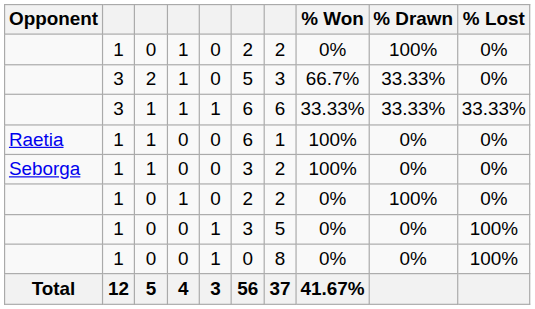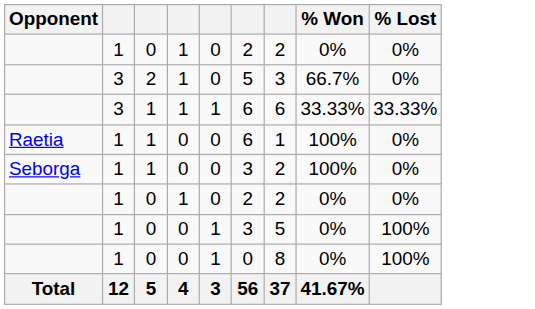 <table class="wikitable">
 <tr align=center>
 <th>Opponent</th>
 <th width=20></th>
 <th width=20></th>
 <th width=20></th>
 <th width=20></th>
 <th width=20></th>
 <th width=20></th>
 <th>% Won</th>
-<th>% Drawn</th>
 <th>% Lost</th>
 </tr>
 <tr align=center>
 <td align=left></td>
 <td>1</td>
 <td>0</td>
 <td>1</td>
 <td>0</td>
 <td>2</td>
 <td>2</td>
 <td>0%</td>
-<td>100%</td>
 <td>0%</td>
 </tr>
 <tr align=center>
 <td align=left></td>
 <td>3</td>
 <td>2</td>
 <td>1</td>
 <td>0</td>
 <td>5</td>
 <td>3</td>
 <td>66.7%</td>
-<td>33.33%</td>
 <td>0%</td>
 </tr>
 <tr align=center>
 <td align=left></td>
 <td>3</td>
 <td>1</td>
 <td>1</td>
 <td>1</td>
 <td>6</td>
 <td>6</td>
-<td>33.33%</td>
 <td>33.33%</td>
 <td>33.33%</td>
 </tr>
 <tr align=center>
 <td align=left> <a href='#'>Raetia</a></td>
 <td>1</td>
 <td>1</td>
 <td>0</td>
 <td>0</td>
 <td>6</td>
 <td>1</td>
 <td>100%</td>
 <td>0%</td>
-<td>0%</td>
 </tr>
 <tr align=center>
 <td align=left> <a href='#'>Seborga</a></td>
 <td>1</td>
 <td>1</td>
 <td>0</td>
 <td>0</td>
 <td>3</td>
 <td>2</td>
 <td>100%</td>
 <td>0%</td>
-<td>0%</td>
 </tr>
 <tr align=center>
 <td align=left></td>
 <td>1</td>
 <td>0</td>
 <td>1</td>
 <td>0</td>
 <td>2</td>
 <td>2</td>
 <td>0%</td>
-<td>100%</td>
 <td>0%</td>
 </tr>
 <tr align=center>
 <td align=left></td>
 <td>1</td>
 <td>0</td>
 <td>0</td>
 <td>1</td>
 <td>3</td>
 <td>5</td>
 <td>0%</td>
-<td>0%</td>
 <td>100%</td>
 </tr>
 <tr align=center>
 <td align=left></td>
 <td>1</td>
 <td>0</td>
 <td>0</td>
 <td>1</td>
 <td>0</td>
 <td>8</td>
-<td>0%</td>
 <td>0%</td>
 <td>100%</td>
 </tr>
 <tr>
 <th>Total</th>
 <th>12</th>
 <th>5</th>
 <th>4</th>
 <th>3</th>
 <th>56</th>
 <th>37</th>
 <th>41.67%</th>
 <th></th>
-<th></th>
 </tr>
 </table>
